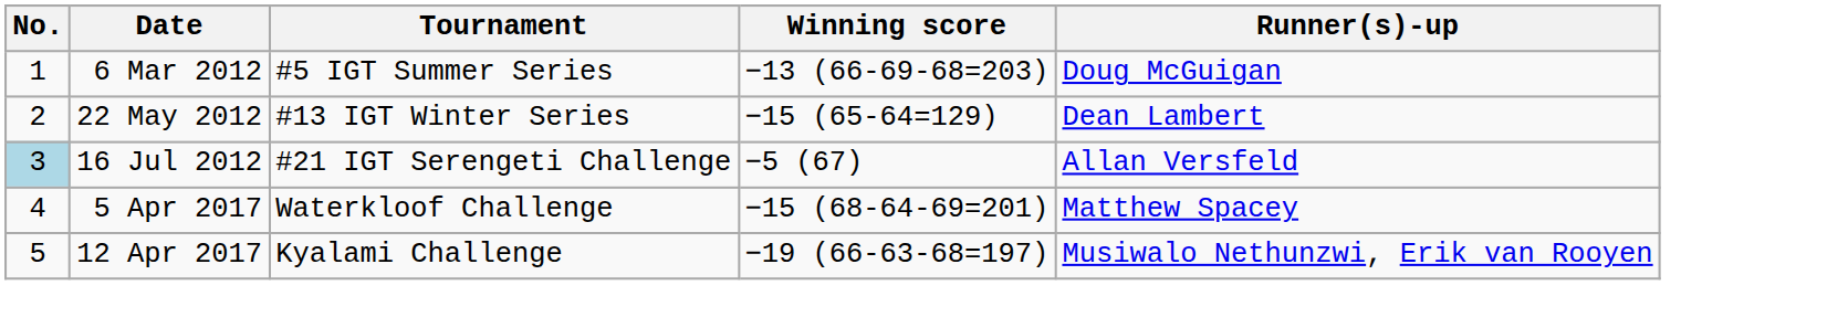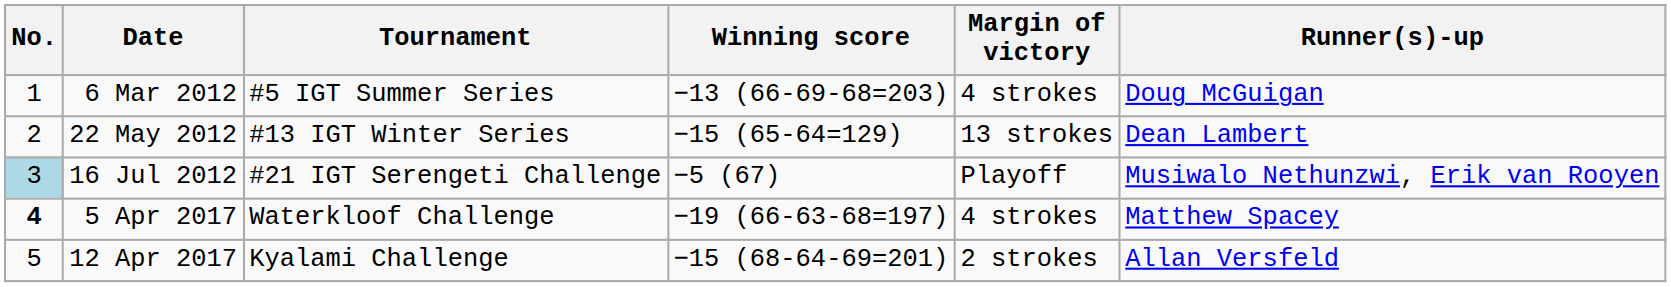 <table class="wikitable" style="font-size:95%;">
 <tr>
 <th>No.</th>
 <th>Date</th>
 <th>Tournament</th>
 <th>Winning score</th>
+<th>Margin of<br>victory</th>
 <th>Runner(s)-up</th>
 </tr>
 <tr>
 <td align=center>1</td>
 <td align=right>6 Mar 2012</td>
 <td>#5 IGT Summer Series</td>
 <td>−13 (66-69-68=203)</td>
+<td>4 strokes</td>
 <td> <a href='#'>Doug McGuigan</a></td>
 </tr>
 <tr>
 <td align=center>2</td>
 <td align=right>22 May 2012</td>
 <td>#13 IGT Winter Series</td>
 <td>−15 (65-64=129)</td>
+<td>13 strokes</td>
 <td> <a href='#'>Dean Lambert</a></td>
 </tr>
 <tr>
 <td align=center style="background: lightblue;">3</td>
 <td align=right>16 Jul 2012</td>
 <td>#21 IGT Serengeti Challenge</td>
 <td>−5 (67)</td>
-<td> <a href='#'>Allan Versfeld</a></td>
+<td>Playoff</td>
+<td> <a href='#'>Musiwalo Nethunzwi</a>,  <a href='#'>Erik van Rooyen</a></td>
 </tr>
 <tr>
-<td align=center>4</td>
+<td align=center><strong>4</strong></td>
 <td align=right>5 Apr 2017</td>
 <td>Waterkloof Challenge</td>
-<td>−15 (68-64-69=201)</td>
+<td>−19 (66-63-68=197)</td>
+<td>4 strokes</td>
 <td> <a href='#'>Matthew Spacey</a></td>
 </tr>
 <tr>
 <td align=center>5</td>
 <td align=right>12 Apr 2017</td>
 <td>Kyalami Challenge</td>
-<td>−19 (66-63-68=197)</td>
-<td> <a href='#'>Musiwalo Nethunzwi</a>,  <a href='#'>Erik van Rooyen</a></td>
+<td>−15 (68-64-69=201)</td>
+<td>2 strokes</td>
+<td> <a href='#'>Allan Versfeld</a></td>
 </tr>
 </table>
